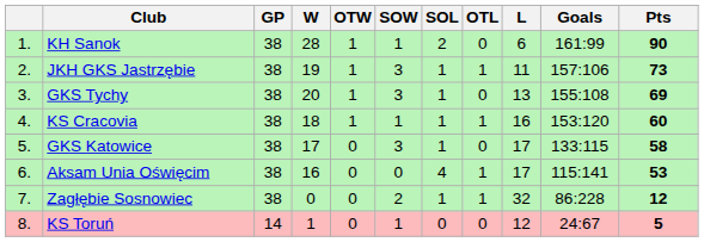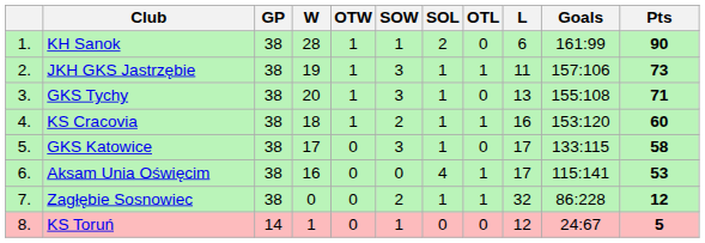 <table class="wikitable">
 <tr>
 <th width="30"></th>
 <th width="200">Club</th>
 <th width="30">GP</th>
 <th width="30">W</th>
 <th width="30">OTW</th>
 <th width="30">SOW</th>
 <th width="30">SOL</th>
 <th width="30">OTL</th>
 <th width="30">L</th>
 <th width="70">Goals</th>
 <th width="70">Pts</th>
 </tr>
 <tr bgcolor="#BAF4B9" align="center">
 <td>1.</td>
 <td align="left"><a href='#'>KH Sanok</a></td>
 <td>38</td>
 <td>28</td>
 <td>1</td>
 <td>1</td>
 <td>2</td>
 <td>0</td>
 <td>6</td>
 <td>161:99</td>
 <td><strong>90</strong></td>
 </tr>
 <tr bgcolor="#BAF4B9" align="center">
 <td>2.</td>
 <td align="left"><a href='#'>JKH GKS Jastrzębie</a></td>
 <td>38</td>
 <td>19</td>
 <td>1</td>
 <td>3</td>
 <td>1</td>
 <td>1</td>
 <td>11</td>
 <td>157:106</td>
 <td><strong>73</strong></td>
 </tr>
 <tr bgcolor="#BAF4B9" align="center">
 <td>3.</td>
 <td align="left"><a href='#'>GKS Tychy</a></td>
 <td>38</td>
 <td>20</td>
 <td>1</td>
 <td>3</td>
 <td>1</td>
 <td>0</td>
 <td>13</td>
 <td>155:108</td>
-<td><strong>69</strong></td>
+<td><strong>71</strong></td>
 </tr>
 <tr bgcolor="#BAF4B9" align="center">
 <td>4.</td>
 <td align="left"><a href='#'>KS Cracovia</a></td>
 <td>38</td>
 <td>18</td>
 <td>1</td>
-<td>1</td>
+<td>2</td>
 <td>1</td>
 <td>1</td>
 <td>16</td>
 <td>153:120</td>
 <td><strong>60</strong></td>
 </tr>
 <tr bgcolor="#BAF4B9" align="center">
 <td>5.</td>
 <td align="left"><a href='#'>GKS Katowice</a></td>
 <td>38</td>
 <td>17</td>
 <td>0</td>
 <td>3</td>
 <td>1</td>
 <td>0</td>
 <td>17</td>
 <td>133:115</td>
 <td><strong>58</strong></td>
 </tr>
 <tr bgcolor="#BAF4B9" align="center">
 <td>6.</td>
 <td align="left"><a href='#'>Aksam Unia Oświęcim</a></td>
 <td>38</td>
 <td>16</td>
 <td>0</td>
 <td>0</td>
 <td>4</td>
 <td>1</td>
 <td>17</td>
 <td>115:141</td>
 <td><strong>53</strong></td>
 </tr>
 <tr bgcolor="#BAF4B9" align="center">
 <td>7.</td>
 <td align="left"><a href='#'>Zagłębie Sosnowiec</a></td>
 <td>38</td>
 <td>0</td>
 <td>0</td>
 <td>2</td>
 <td>1</td>
 <td>1</td>
 <td>32</td>
 <td>86:228</td>
 <td><strong>12</strong></td>
 </tr>
 <tr bgcolor="#FDBBBD" align="center">
 <td>8.</td>
 <td align="left"><a href='#'>KS Toruń</a></td>
 <td>14</td>
 <td>1</td>
 <td>0</td>
 <td>1</td>
 <td>0</td>
 <td>0</td>
 <td>12</td>
 <td>24:67</td>
 <td><strong>5</strong></td>
 </tr>
 </table>
